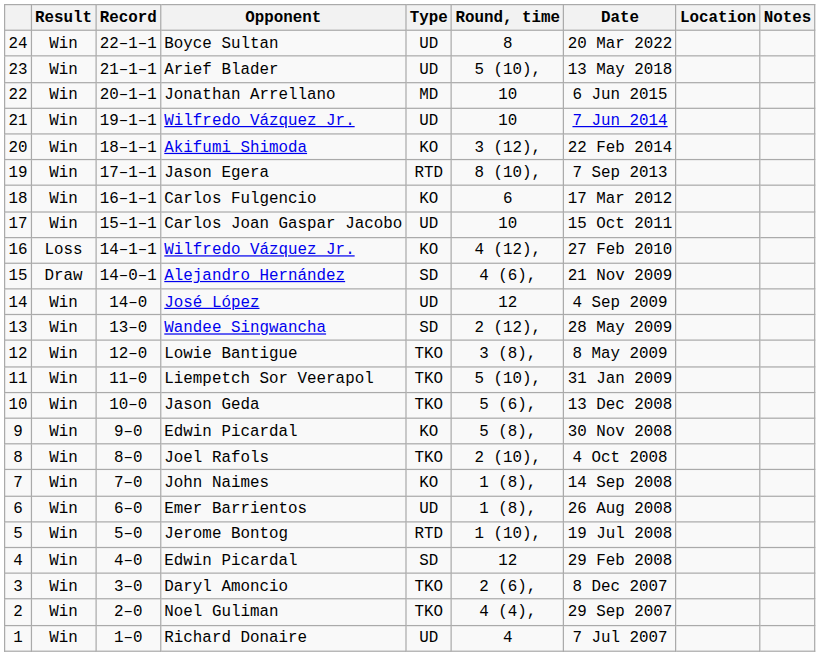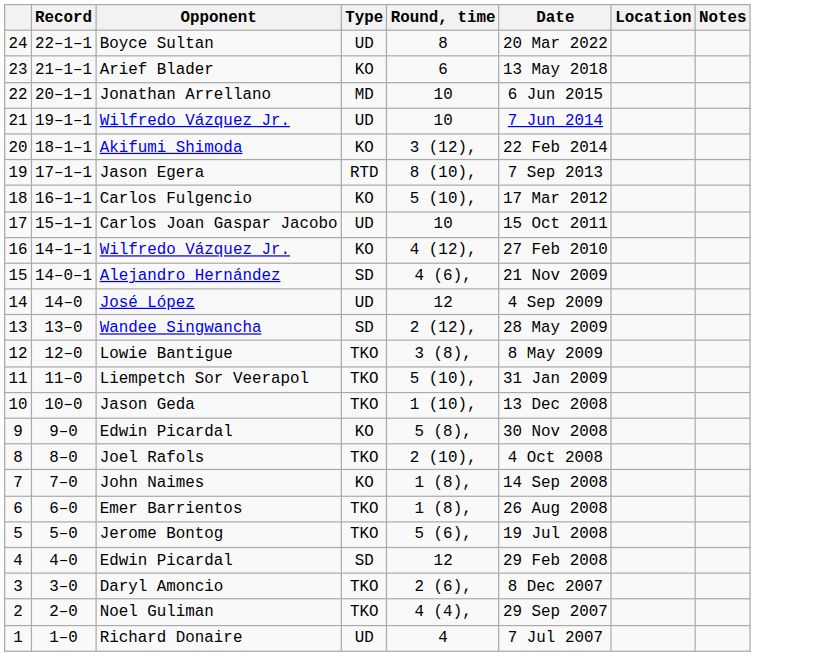 <table class=wikitable style=text-align:center>
 <tr>
 <th></th>
-<th>Result</th>
 <th>Record</th>
 <th>Opponent</th>
 <th>Type</th>
 <th>Round, time</th>
 <th>Date</th>
 <th>Location</th>
 <th>Notes</th>
 </tr>
 <tr>
 <td>24</td>
-<td>Win</td>
 <td>22–1–1</td>
 <td align=left>Boyce Sultan</td>
 <td>UD</td>
 <td>8</td>
 <td>20 Mar 2022</td>
 <td align=left></td>
 <td align=left></td>
 </tr>
 <tr>
 <td>23</td>
-<td>Win</td>
 <td>21–1–1</td>
 <td align=left>Arief Blader</td>
-<td>UD</td>
-<td>5 (10), </td>
+<td>KO</td>
+<td>6</td>
 <td>13 May 2018</td>
 <td align=left></td>
 <td align=left></td>
 </tr>
 <tr>
 <td>22</td>
-<td>Win</td>
 <td>20–1–1</td>
 <td align=left>Jonathan Arrellano</td>
 <td>MD</td>
 <td>10</td>
 <td>6 Jun 2015</td>
 <td align=left></td>
 <td align=left></td>
 </tr>
 <tr>
 <td>21</td>
-<td>Win</td>
 <td>19–1–1</td>
 <td align=left><a href='#'>Wilfredo Vázquez Jr.</a></td>
 <td>UD</td>
 <td>10</td>
 <td><a href='#'>7 Jun 2014</a></td>
 <td align=left></td>
 <td align=left></td>
 </tr>
 <tr>
 <td>20</td>
-<td>Win</td>
 <td>18–1–1</td>
 <td align=left><a href='#'>Akifumi Shimoda</a></td>
 <td>KO</td>
 <td>3 (12), </td>
 <td>22 Feb 2014</td>
 <td align=left></td>
 <td align=left></td>
 </tr>
 <tr>
 <td>19</td>
-<td>Win</td>
 <td>17–1–1</td>
 <td align=left>Jason Egera</td>
 <td>RTD</td>
 <td>8 (10), </td>
 <td>7 Sep 2013</td>
 <td align=left></td>
 <td align=left></td>
 </tr>
 <tr>
 <td>18</td>
-<td>Win</td>
 <td>16–1–1</td>
 <td align=left>Carlos Fulgencio</td>
 <td>KO</td>
-<td>6</td>
+<td>5 (10), </td>
 <td>17 Mar 2012</td>
 <td align=left></td>
 <td align=left></td>
 </tr>
 <tr>
 <td>17</td>
-<td>Win</td>
 <td>15–1–1</td>
 <td align=left>Carlos Joan Gaspar Jacobo</td>
 <td>UD</td>
 <td>10</td>
 <td>15 Oct 2011</td>
 <td align=left></td>
 <td align=left></td>
 </tr>
 <tr>
 <td>16</td>
-<td>Loss</td>
 <td>14–1–1</td>
 <td align=left><a href='#'>Wilfredo Vázquez Jr.</a></td>
 <td>KO</td>
 <td>4 (12), </td>
 <td>27 Feb 2010</td>
 <td align=left></td>
 <td align=left></td>
 </tr>
 <tr>
 <td>15</td>
-<td>Draw</td>
 <td>14–0–1</td>
 <td align=left><a href='#'>Alejandro Hernández</a></td>
 <td>SD</td>
 <td>4 (6), </td>
 <td>21 Nov 2009</td>
 <td align=left></td>
 <td align=left></td>
 </tr>
 <tr>
 <td>14</td>
-<td>Win</td>
 <td>14–0</td>
 <td align=left><a href='#'>José López</a></td>
 <td>UD</td>
 <td>12</td>
 <td>4 Sep 2009</td>
 <td align=left></td>
 <td align=left></td>
 </tr>
 <tr>
 <td>13</td>
-<td>Win</td>
 <td>13–0</td>
 <td align=left><a href='#'>Wandee Singwancha</a></td>
 <td>SD</td>
 <td>2 (12), </td>
 <td>28 May 2009</td>
 <td align=left></td>
 <td align=left></td>
 </tr>
 <tr>
 <td>12</td>
-<td>Win</td>
 <td>12–0</td>
 <td align=left>Lowie Bantigue</td>
 <td>TKO</td>
 <td>3 (8), </td>
 <td>8 May 2009</td>
 <td align=left></td>
 <td align=left></td>
 </tr>
 <tr>
 <td>11</td>
-<td>Win</td>
 <td>11–0</td>
 <td align=left>Liempetch Sor Veerapol</td>
 <td>TKO</td>
 <td>5 (10), </td>
 <td>31 Jan 2009</td>
 <td align=left></td>
 <td align=left></td>
 </tr>
 <tr>
 <td>10</td>
-<td>Win</td>
 <td>10–0</td>
 <td align=left>Jason Geda</td>
 <td>TKO</td>
-<td>5 (6), </td>
+<td>1 (10), </td>
 <td>13 Dec 2008</td>
 <td align=left></td>
 <td align=left></td>
 </tr>
 <tr>
 <td>9</td>
-<td>Win</td>
 <td>9–0</td>
 <td align=left>Edwin Picardal</td>
 <td>KO</td>
 <td>5 (8), </td>
 <td>30 Nov 2008</td>
 <td align=left></td>
 <td align=left></td>
 </tr>
 <tr>
 <td>8</td>
-<td>Win</td>
 <td>8–0</td>
 <td align=left>Joel Rafols</td>
 <td>TKO</td>
 <td>2 (10), </td>
 <td>4 Oct 2008</td>
 <td align=left></td>
 <td align=left></td>
 </tr>
 <tr>
 <td>7</td>
-<td>Win</td>
 <td>7–0</td>
 <td align=left>John Naimes</td>
 <td>KO</td>
 <td>1 (8), </td>
 <td>14 Sep 2008</td>
 <td align=left></td>
 <td align=left></td>
 </tr>
 <tr>
 <td>6</td>
-<td>Win</td>
 <td>6–0</td>
 <td align=left>Emer Barrientos</td>
-<td>UD</td>
+<td>TKO</td>
 <td>1 (8), </td>
 <td>26 Aug 2008</td>
 <td align=left></td>
 <td align=left></td>
 </tr>
 <tr>
 <td>5</td>
-<td>Win</td>
 <td>5–0</td>
 <td align=left>Jerome Bontog</td>
-<td>RTD</td>
-<td>1 (10), </td>
+<td>TKO</td>
+<td>5 (6), </td>
 <td>19 Jul 2008</td>
 <td align=left></td>
 <td align=left></td>
 </tr>
 <tr>
 <td>4</td>
-<td>Win</td>
 <td>4–0</td>
 <td align=left>Edwin Picardal</td>
 <td>SD</td>
 <td>12</td>
 <td>29 Feb 2008</td>
 <td align=left></td>
 <td align=left></td>
 </tr>
 <tr>
 <td>3</td>
-<td>Win</td>
 <td>3–0</td>
 <td align=left>Daryl Amoncio</td>
 <td>TKO</td>
 <td>2 (6), </td>
 <td>8 Dec 2007</td>
 <td align=left></td>
 <td align=left></td>
 </tr>
 <tr>
 <td>2</td>
-<td>Win</td>
 <td>2–0</td>
 <td align=left>Noel Guliman</td>
 <td>TKO</td>
 <td>4 (4), </td>
 <td>29 Sep 2007</td>
 <td align=left></td>
 <td align=left></td>
 </tr>
 <tr>
 <td>1</td>
-<td>Win</td>
 <td>1–0</td>
 <td align=left>Richard Donaire</td>
 <td>UD</td>
 <td>4</td>
 <td>7 Jul 2007</td>
 <td align=left></td>
 <td align=left></td>
 </tr>
 </table>
